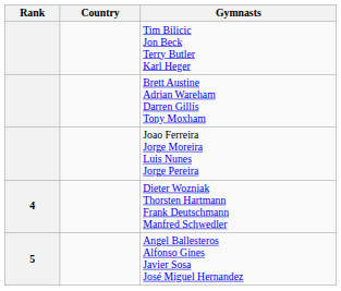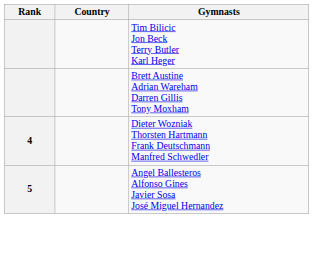 <table class="wikitable" width=500>
 <tr bgcolor="#efefef">
 <th>Rank</th>
 <th>Country</th>
 <th>Gymnasts</th>
 </tr>
 <tr>
 <th></th>
 <td></td>
 <td><a href='#'>Tim Bilicic</a> <br> <a href='#'>Jon Beck</a> <br> <a href='#'>Terry Butler</a> <br> <a href='#'>Karl Heger</a></td>
 </tr>
 <tr>
 <th></th>
 <td></td>
 <td><a href='#'>Brett Austine</a> <br> <a href='#'>Adrian Wareham</a> <br> <a href='#'>Darren Gillis</a> <br> <a href='#'>Tony Moxham</a></td>
 </tr>
 <tr>
-<th></th>
-<td></td>
-<td>Joao Ferreira <br> <a href='#'>Jorge Moreira</a> <br> <a href='#'>Luis Nunes</a> <br> <a href='#'>Jorge Pereira</a></td>
-</tr>
-<tr>
 <th>4</th>
 <td></td>
 <td><a href='#'>Dieter Wozniak</a> <br> <a href='#'>Thorsten Hartmann</a> <br> <a href='#'>Frank Deutschmann</a> <br> <a href='#'>Manfred Schwedler</a></td>
 </tr>
 <tr>
 <th>5</th>
 <td></td>
 <td><a href='#'>Angel Ballesteros</a> <br> <a href='#'>Alfonso Gines</a> <br> <a href='#'>Javier Sosa</a> <br> <a href='#'>José Miguel Hernandez</a></td>
 </tr>
 </table>
